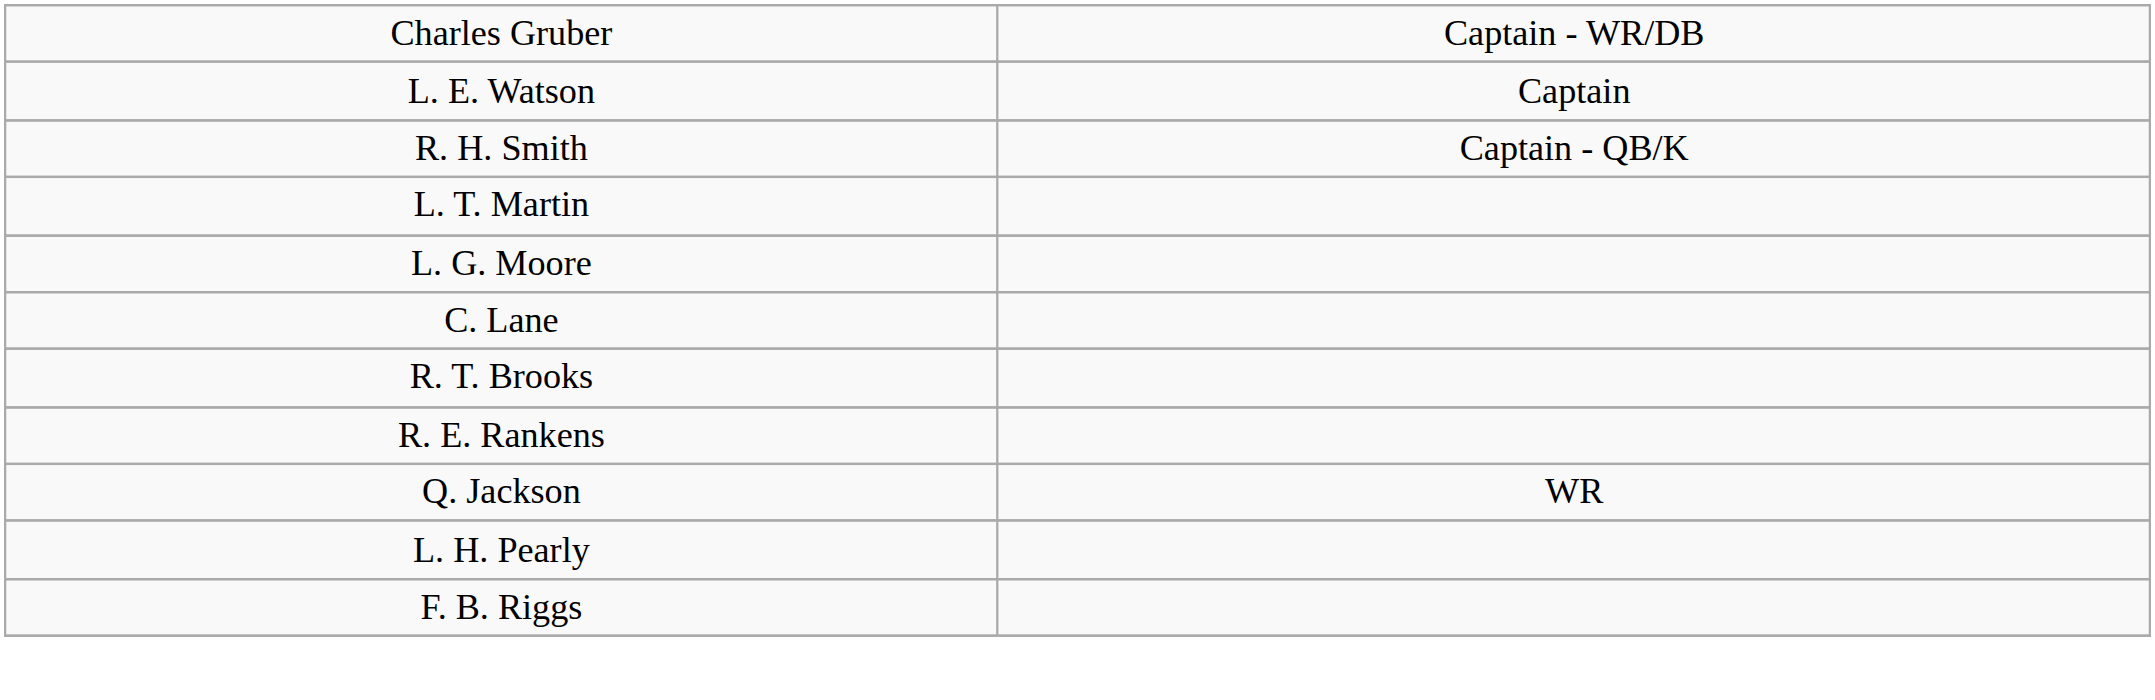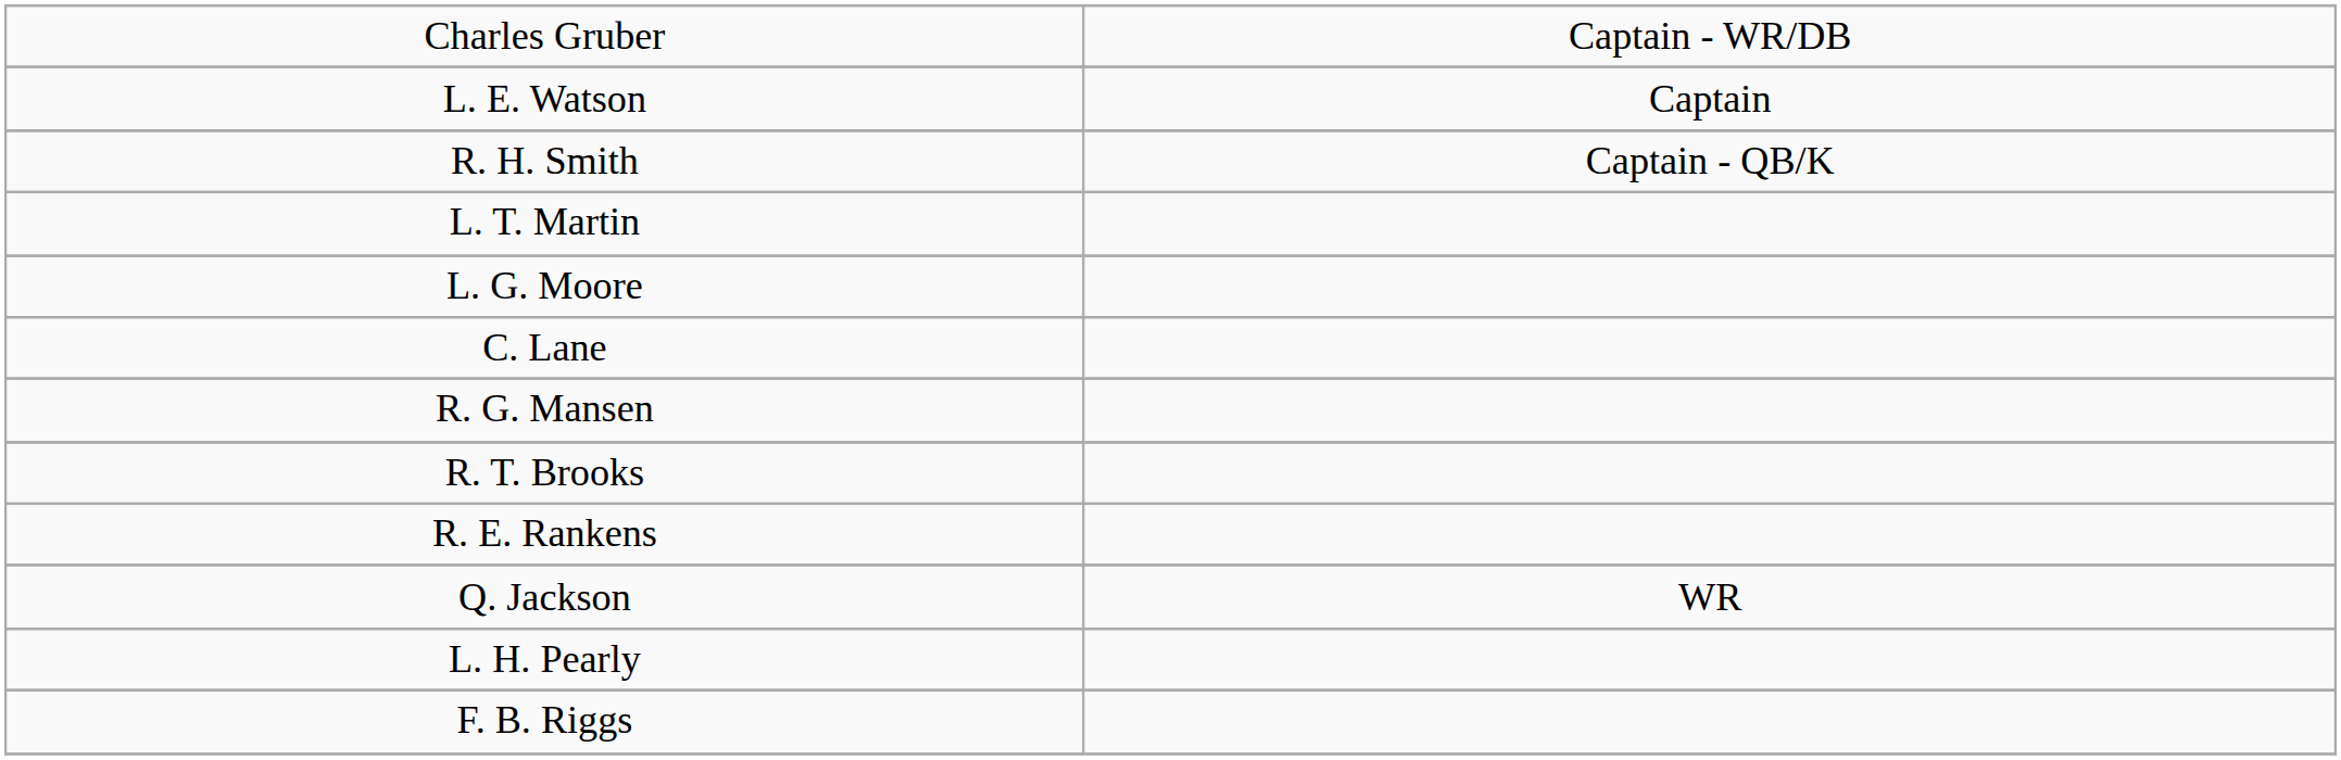 <table class="wikitable" width="60%">
 <tr>
 </tr>
 <tr align="center">
 <td>Charles Gruber</td>
 <td>Captain - WR/DB</td>
 </tr>
 <tr align="center">
 </tr>
 <tr align="center">
 <td>L. E. Watson</td>
 <td>Captain</td>
 </tr>
 <tr align="center">
 </tr>
 <tr align="center">
 <td>R. H. Smith</td>
 <td>Captain - QB/K</td>
 </tr>
 <tr align="center">
 </tr>
 <tr align="center">
 <td>L. T. Martin</td>
 <td></td>
 </tr>
 <tr align="center">
 </tr>
 <tr align="center">
 <td>L. G. Moore</td>
 <td></td>
 </tr>
 <tr align="center">
 </tr>
 <tr align="center">
 <td>C. Lane</td>
 <td></td>
 </tr>
 <tr align="center">
 </tr>
 <tr align="center">
+<td>R. G. Mansen</td>
+<td></td>
+</tr>
+<tr align="center">
 </tr>
 <tr align="center">
 <td>R. T. Brooks</td>
 <td></td>
 </tr>
 <tr align="center">
 </tr>
 <tr align="center">
 <td>R. E. Rankens</td>
 <td></td>
 </tr>
 <tr align="center">
 </tr>
 <tr align="center">
 <td>Q. Jackson</td>
 <td>WR</td>
 </tr>
 <tr align="center">
 </tr>
 <tr align="center">
 <td>L. H. Pearly</td>
 <td></td>
 </tr>
 <tr align="center">
 </tr>
 <tr align="center">
 <td>F. B. Riggs</td>
 <td></td>
 </tr>
 <tr align="center">
 </tr>
 </table>
